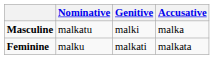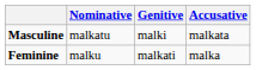 <table class="wikitable">
 <tr>
 <th></th>
 <th><a href='#'>Nominative</a></th>
 <th><a href='#'>Genitive</a></th>
 <th><a href='#'>Accusative</a></th>
 </tr>
 <tr>
 <td><strong>Masculine</strong></td>
 <td>malkatu</td>
 <td>malki</td>
-<td>malka</td>
+<td>malkata</td>
 </tr>
 <tr>
 <td><strong>Feminine</strong></td>
 <td>malku</td>
 <td>malkati</td>
-<td>malkata</td>
+<td>malka</td>
 </tr>
 </table>
